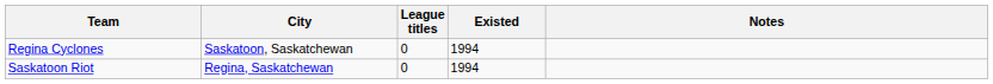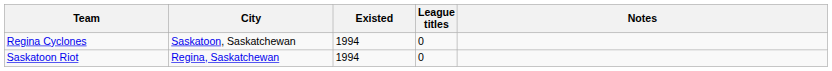 <table class="wikitable">
 <tr>
 <th bgcolor="#DDDDFF" width="20%">Team</th>
 <th bgcolor="#DDDDFF" width="20%">City</th>
+<th bgcolor="#DDDDFF" width="10%">Existed</th>
 <th bgcolor="#DDDDFF" width="5%">League titles</th>
-<th bgcolor="#DDDDFF" width="10%">Existed</th>
 <th bgcolor="#DDDDFF" width="45%">Notes</th>
 </tr>
 <tr>
 <td><a href='#'>Regina Cyclones</a></td>
 <td><a href='#'>Saskatoon</a>, Saskatchewan</td>
+<td>1994</td>
 <td>0</td>
-<td>1994</td>
 <td></td>
 </tr>
 <tr>
 <td><a href='#'>Saskatoon Riot</a></td>
 <td><a href='#'>Regina, Saskatchewan</a></td>
+<td>1994</td>
 <td>0</td>
-<td>1994</td>
 <td></td>
 </tr>
 </table>
